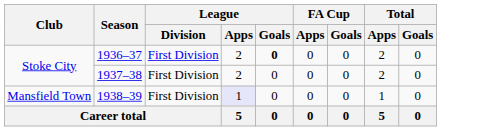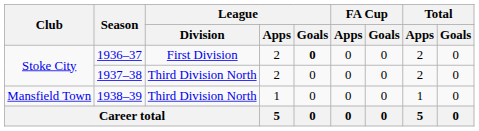 <table class="wikitable" style="text-align: center;">
 <tr>
 <th rowspan="2">Club</th>
 <th rowspan="2">Season</th>
 <th colspan="3">League</th>
 <th colspan="2">FA Cup</th>
 <th colspan="2">Total</th>
 </tr>
 <tr>
 <th>Division</th>
 <th>Apps</th>
 <th>Goals</th>
 <th>Apps</th>
 <th>Goals</th>
 <th>Apps</th>
 <th>Goals</th>
 </tr>
 <tr>
 <td rowspan=2><a href='#'>Stoke City</a></td>
 <td><a href='#'>1936–37</a></td>
 <td><a href='#'>First Division</a></td>
 <td>2</td>
 <td><strong>0</strong></td>
 <td>0</td>
 <td>0</td>
 <td>2</td>
 <td>0</td>
 </tr>
 <tr>
 <td><a href='#'>1937–38</a></td>
-<td>First Division</td>
+<td><a href='#'>Third Division North</a></td>
 <td>2</td>
 <td>0</td>
 <td>0</td>
 <td>0</td>
 <td>2</td>
 <td>0</td>
 </tr>
 <tr>
 <td><a href='#'>Mansfield Town</a></td>
 <td><a href='#'>1938–39</a></td>
-<td>First Division</td>
-<td style="background: lavender;">1</td>
+<td><a href='#'>Third Division North</a></td>
+<td>1</td>
 <td>0</td>
 <td>0</td>
 <td>0</td>
 <td>1</td>
 <td>0</td>
 </tr>
 <tr>
 <th colspan="3">Career total</th>
 <th>5</th>
 <th>0</th>
 <th>0</th>
 <th>0</th>
 <th>5</th>
 <th>0</th>
 </tr>
 </table>
